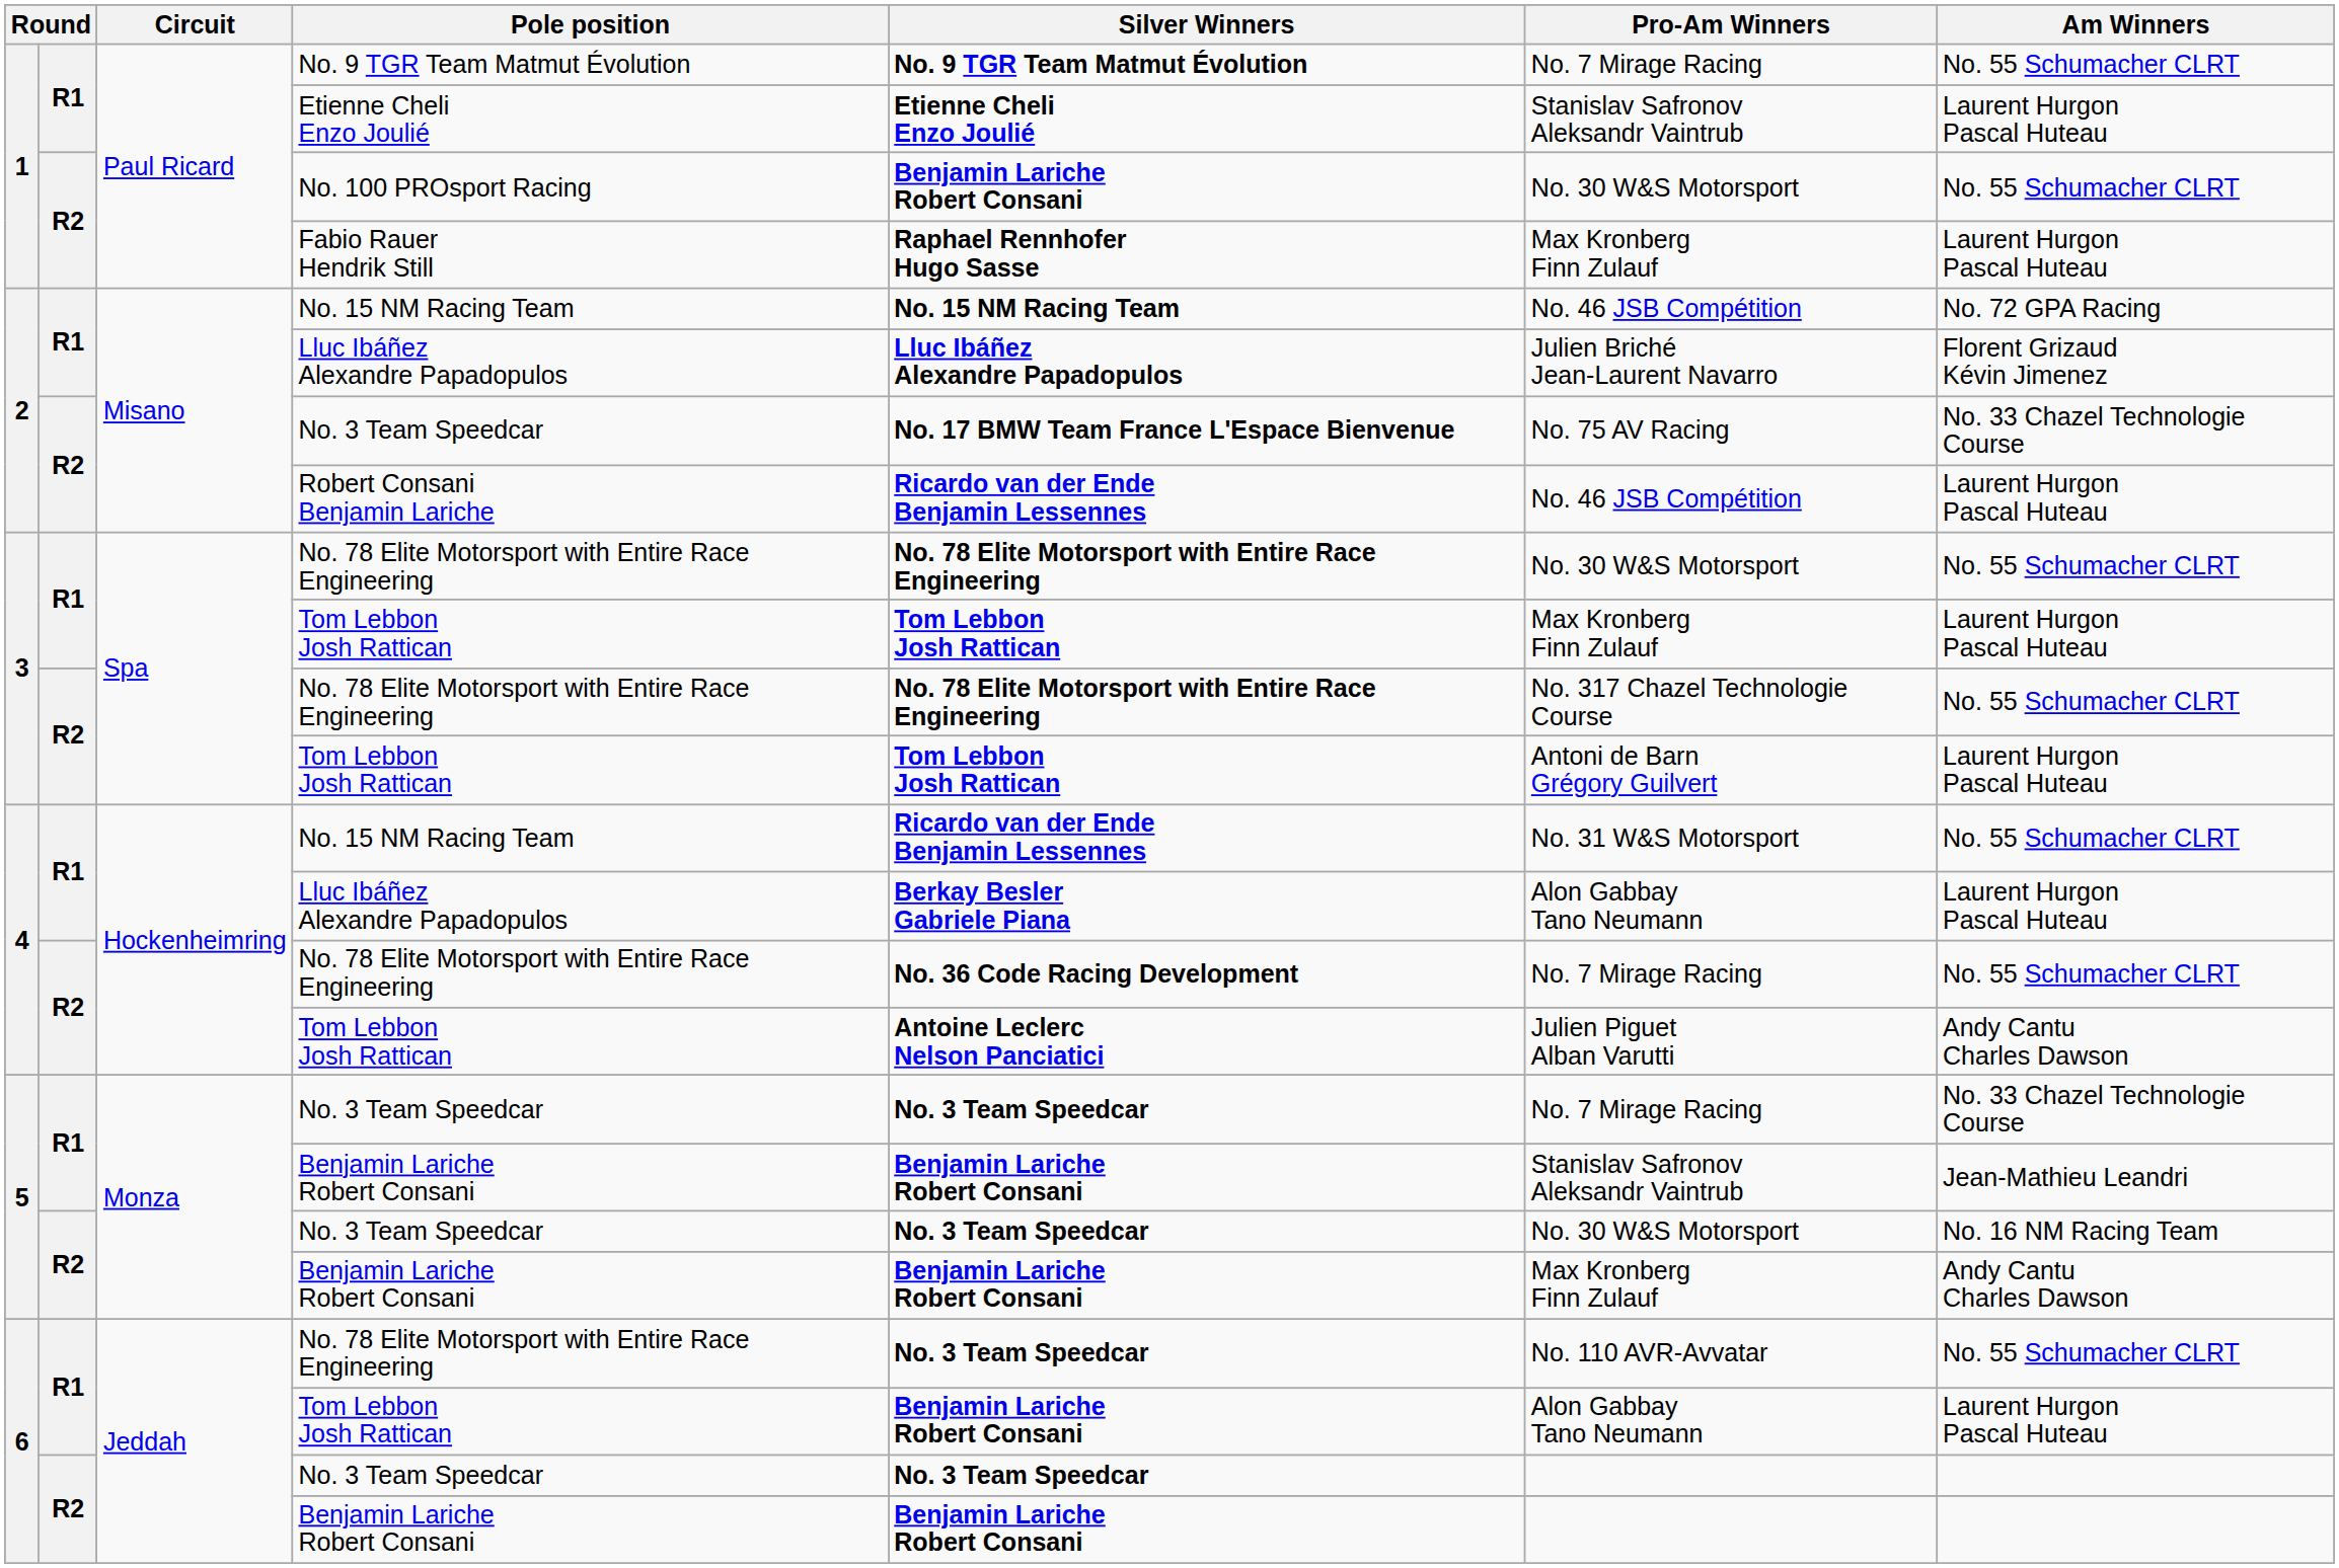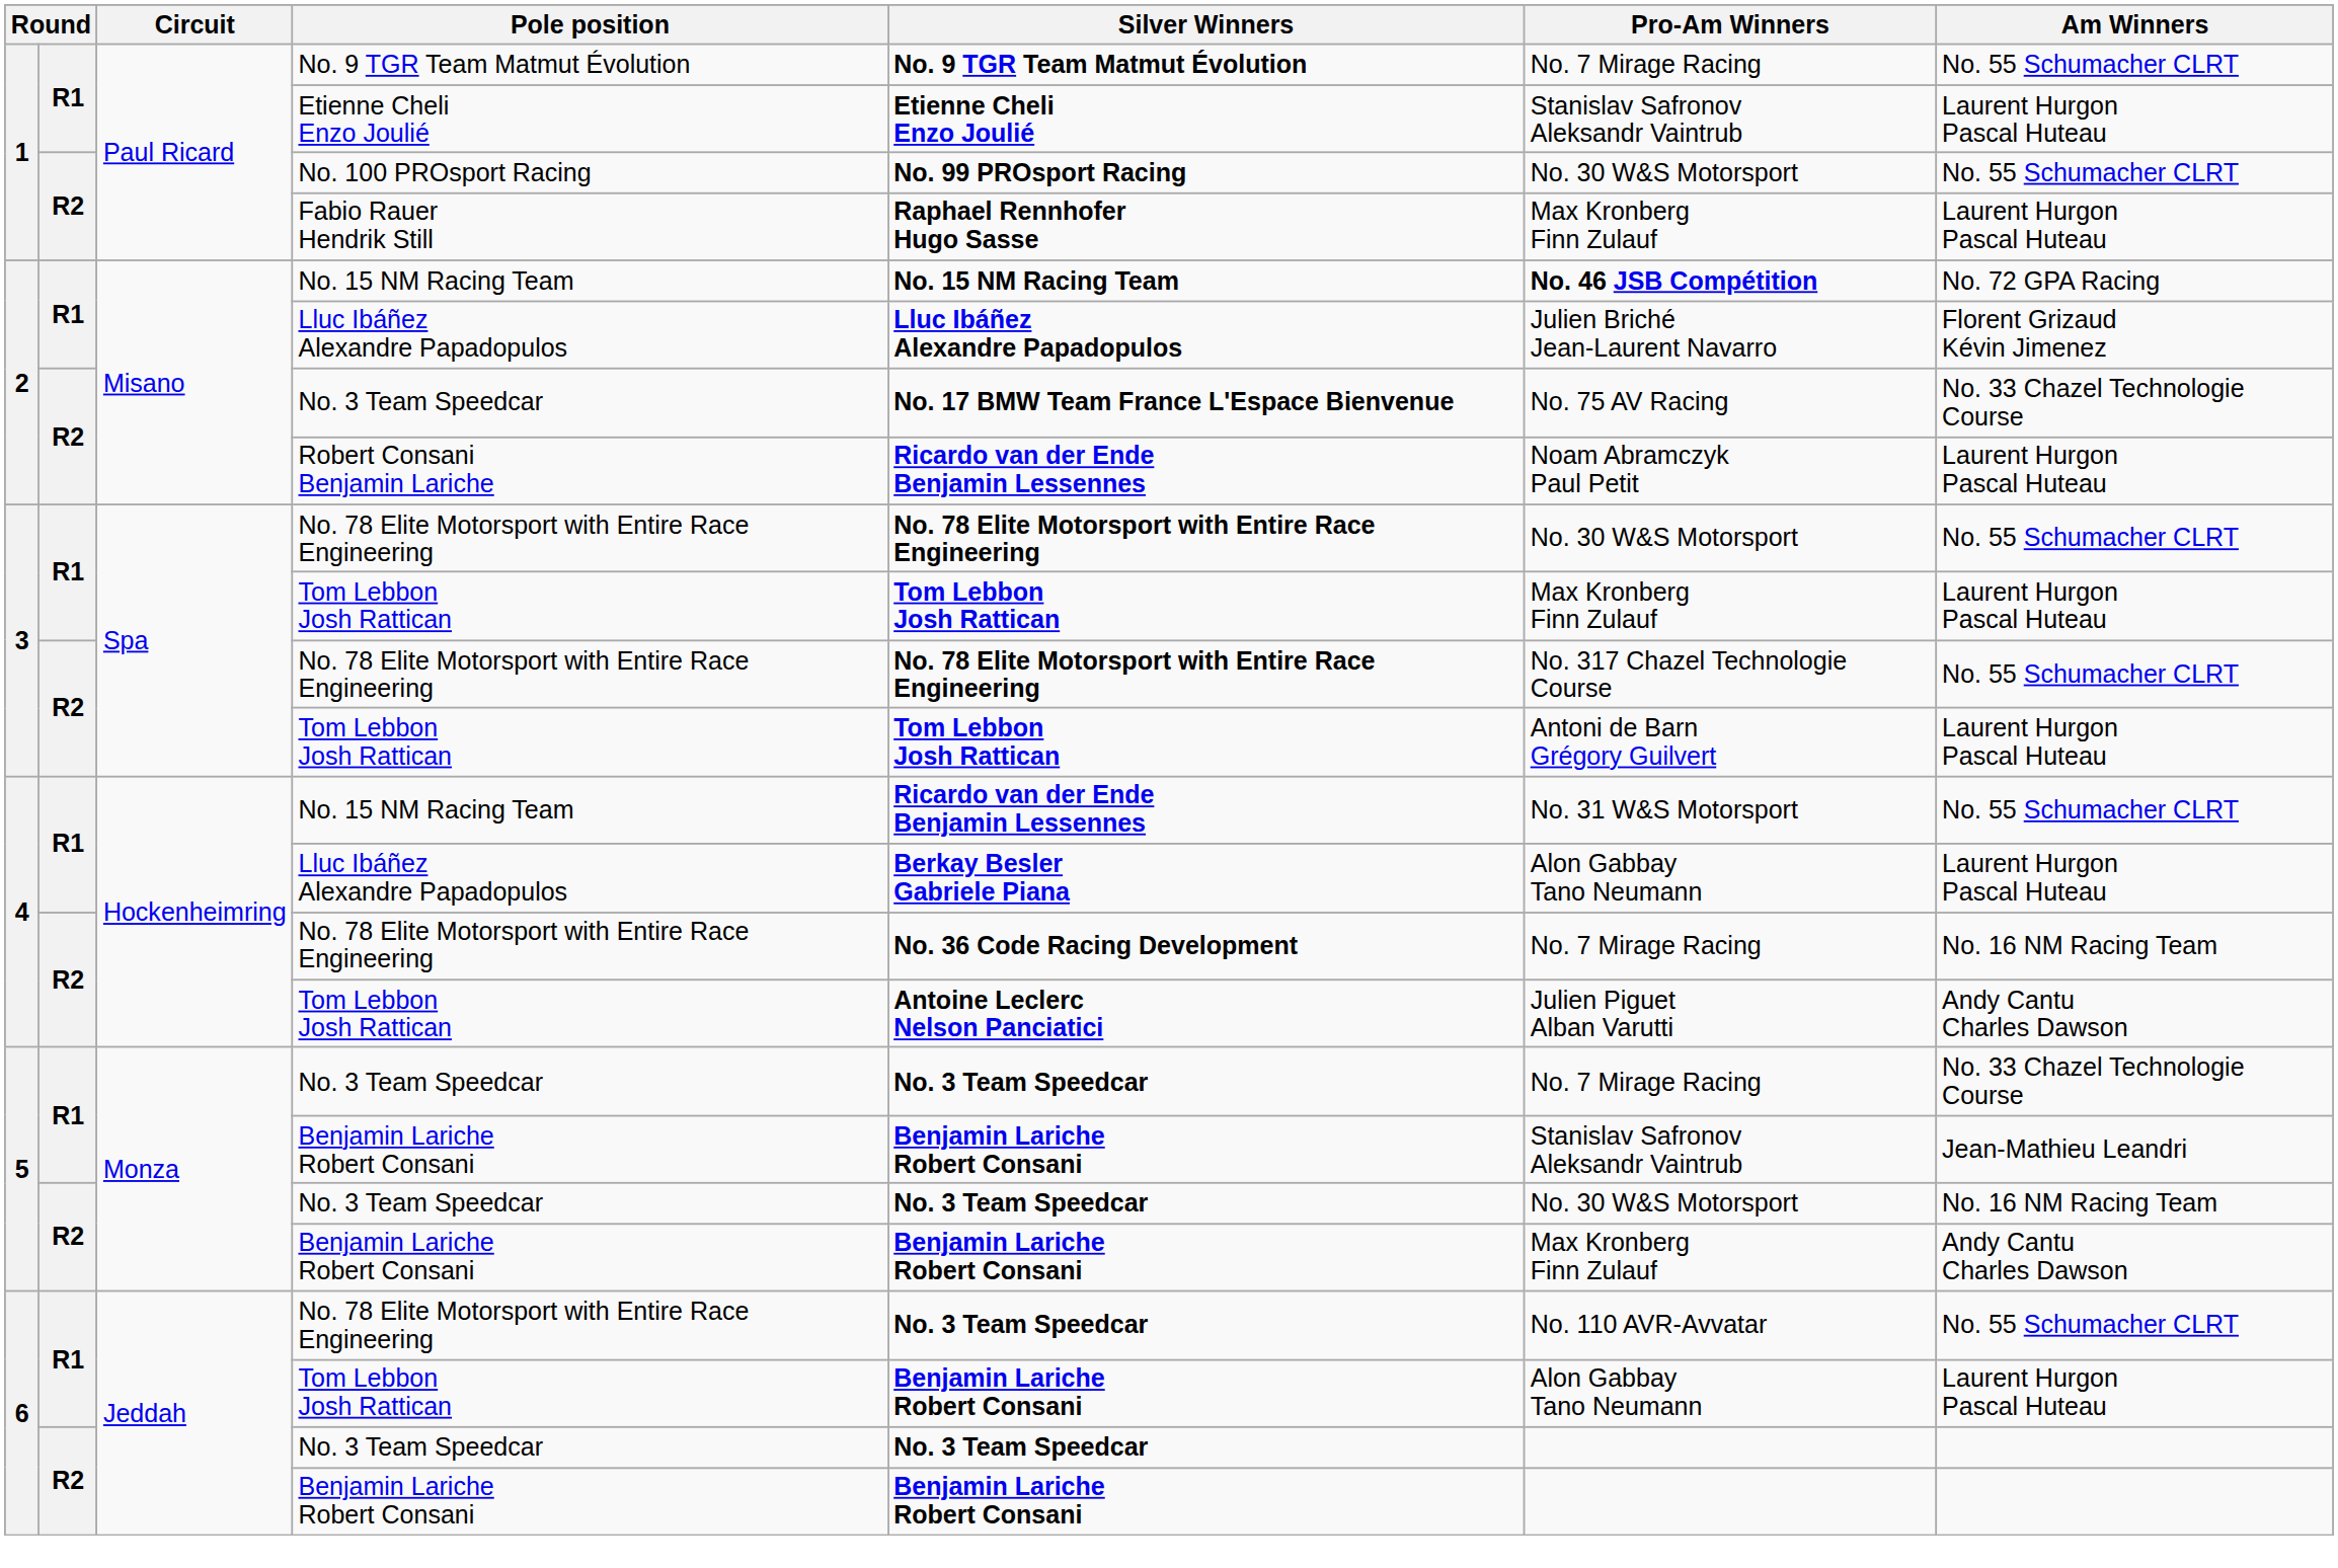 <table class="wikitable" style="font-size:85%;">
 <tr>
 <th colspan="2">Round</th>
 <th>Circuit</th>
 <th>Pole position</th>
 <th>Silver Winners</th>
 <th>Pro-Am Winners</th>
 <th>Am Winners</th>
 </tr>
 <tr>
 <th rowspan="4">1</th>
 <th rowspan="2">R1</th>
 <td rowspan="4"> <a href='#'>Paul Ricard</a></td>
 <td> No. 9 <a href='#'>TGR</a> Team Matmut Évolution</td>
 <td><strong> No. 9 <a href='#'>TGR</a> Team Matmut Évolution</strong></td>
 <td> No. 7 Mirage Racing</td>
 <td> No. 55 <a href='#'>Schumacher CLRT</a></td>
 </tr>
 <tr>
 <td> Etienne Cheli<br> <a href='#'>Enzo Joulié</a></td>
 <td><strong> Etienne Cheli<br> <a href='#'>Enzo Joulié</a></strong></td>
 <td> Stanislav Safronov<br> Aleksandr Vaintrub</td>
 <td> Laurent Hurgon<br> Pascal Huteau</td>
 </tr>
 <tr>
 <th rowspan="2">R2</th>
 <td> No. 100 PROsport Racing</td>
-<td><strong> <a href='#'>Benjamin Lariche</a><br> Robert Consani</strong></td>
+<td><strong> No. 99 PROsport Racing</strong></td>
 <td> No. 30 W&S Motorsport</td>
 <td> No. 55 <a href='#'>Schumacher CLRT</a></td>
 </tr>
 <tr>
 <td> Fabio Rauer<br> Hendrik Still</td>
 <td><strong> Raphael Rennhofer<br> Hugo Sasse</strong></td>
 <td> Max Kronberg<br> Finn Zulauf</td>
 <td> Laurent Hurgon<br> Pascal Huteau</td>
 </tr>
 <tr>
 <th rowspan="4">2</th>
 <th rowspan="2">R1</th>
 <td rowspan="4"> <a href='#'>Misano</a></td>
 <td> No. 15 NM Racing Team</td>
 <td><strong> No. 15 NM Racing Team</strong></td>
-<td> No. 46 <a href='#'>JSB Compétition</a></td>
+<td><strong> No. 46 <a href='#'>JSB Compétition</a></strong></td>
 <td> No. 72 GPA Racing</td>
 </tr>
 <tr>
 <td> <a href='#'>Lluc Ibáñez</a><br> Alexandre Papadopulos</td>
 <td><strong> <a href='#'>Lluc Ibáñez</a><br> Alexandre Papadopulos</strong></td>
 <td> Julien Briché<br> Jean-Laurent Navarro</td>
 <td> Florent Grizaud<br> Kévin Jimenez</td>
 </tr>
 <tr>
 <th rowspan="2">R2</th>
 <td> No. 3 Team Speedcar</td>
 <td><strong> No. 17 BMW Team France L'Espace Bienvenue</strong></td>
 <td> No. 75 AV Racing</td>
 <td> No. 33 Chazel Technologie Course</td>
 </tr>
 <tr>
 <td> Robert Consani<br> <a href='#'>Benjamin Lariche</a></td>
 <td><strong> <a href='#'>Ricardo van der Ende</a></strong><br><strong> <a href='#'>Benjamin Lessennes</a></strong></td>
-<td> No. 46 <a href='#'>JSB Compétition</a></td>
+<td> Noam Abramczyk<br> Paul Petit</td>
 <td> Laurent Hurgon<br> Pascal Huteau</td>
 </tr>
 <tr>
 <th rowspan="4">3</th>
 <th rowspan="2">R1</th>
 <td rowspan="4"> <a href='#'>Spa</a></td>
 <td> No. 78 Elite Motorsport with Entire Race Engineering</td>
 <td><strong> No. 78 Elite Motorsport with Entire Race Engineering</strong></td>
 <td> No. 30 W&S Motorsport</td>
 <td> No. 55 <a href='#'>Schumacher CLRT</a></td>
 </tr>
 <tr>
 <td> <a href='#'>Tom Lebbon</a><br> <a href='#'>Josh Rattican</a></td>
 <td><strong> <a href='#'>Tom Lebbon</a><br> <a href='#'>Josh Rattican</a></strong></td>
 <td> Max Kronberg<br> Finn Zulauf</td>
 <td> Laurent Hurgon<br> Pascal Huteau</td>
 </tr>
 <tr>
 <th rowspan="2">R2</th>
 <td> No. 78 Elite Motorsport with Entire Race Engineering</td>
 <td><strong> No. 78 Elite Motorsport with Entire Race Engineering</strong></td>
 <td> No. 317 Chazel Technologie Course</td>
 <td> No. 55 <a href='#'>Schumacher CLRT</a></td>
 </tr>
 <tr>
 <td> <a href='#'>Tom Lebbon</a><br> <a href='#'>Josh Rattican</a></td>
 <td><strong> <a href='#'>Tom Lebbon</a><br> <a href='#'>Josh Rattican</a></strong></td>
 <td> Antoni de Barn<br> <a href='#'>Grégory Guilvert</a></td>
 <td> Laurent Hurgon<br> Pascal Huteau</td>
 </tr>
 <tr>
 <th rowspan="4">4</th>
 <th rowspan="2">R1</th>
 <td rowspan="4"> <a href='#'>Hockenheimring</a></td>
 <td> No. 15 NM Racing Team</td>
 <td><strong> <a href='#'>Ricardo van der Ende</a></strong><br><strong> <a href='#'>Benjamin Lessennes</a></strong></td>
 <td> No. 31 W&S Motorsport</td>
 <td> No. 55 <a href='#'>Schumacher CLRT</a></td>
 </tr>
 <tr>
 <td> <a href='#'>Lluc Ibáñez</a><br> Alexandre Papadopulos</td>
 <td><strong> <a href='#'>Berkay Besler</a><br> <a href='#'>Gabriele Piana</a></strong></td>
 <td> Alon Gabbay<br> Tano Neumann</td>
 <td> Laurent Hurgon<br> Pascal Huteau</td>
 </tr>
 <tr>
 <th rowspan="2">R2</th>
 <td> No. 78 Elite Motorsport with Entire Race Engineering</td>
 <td><strong> No. 36 Code Racing Development</strong></td>
 <td> No. 7 Mirage Racing</td>
-<td> No. 55 <a href='#'>Schumacher CLRT</a></td>
+<td> No. 16 NM Racing Team</td>
 </tr>
 <tr>
 <td> <a href='#'>Tom Lebbon</a><br> <a href='#'>Josh Rattican</a></td>
 <td><strong> Antoine Leclerc<br> <a href='#'>Nelson Panciatici</a></strong></td>
 <td> Julien Piguet<br> Alban Varutti</td>
 <td> Andy Cantu<br> Charles Dawson</td>
 </tr>
 <tr>
 <th rowspan="4">5</th>
 <th rowspan="2">R1</th>
 <td rowspan="4"> <a href='#'>Monza</a></td>
 <td> No. 3 Team Speedcar</td>
 <td><strong> No. 3 Team Speedcar</strong></td>
 <td> No. 7 Mirage Racing</td>
 <td> No. 33 Chazel Technologie Course</td>
 </tr>
 <tr>
 <td> <a href='#'>Benjamin Lariche</a><br> Robert Consani</td>
 <td><strong> <a href='#'>Benjamin Lariche</a><br> Robert Consani</strong></td>
 <td> Stanislav Safronov<br> Aleksandr Vaintrub</td>
 <td> Jean-Mathieu Leandri</td>
 </tr>
 <tr>
 <th rowspan="2">R2</th>
 <td> No. 3 Team Speedcar</td>
 <td><strong> No. 3 Team Speedcar</strong></td>
 <td> No. 30 W&S Motorsport</td>
 <td> No. 16 NM Racing Team</td>
 </tr>
 <tr>
 <td> <a href='#'>Benjamin Lariche</a><br> Robert Consani</td>
 <td><strong> <a href='#'>Benjamin Lariche</a><br> Robert Consani</strong></td>
 <td> Max Kronberg<br> Finn Zulauf</td>
 <td> Andy Cantu<br> Charles Dawson</td>
 </tr>
 <tr>
 <th rowspan="4">6</th>
 <th rowspan="2">R1</th>
 <td rowspan="4"> <a href='#'>Jeddah</a></td>
 <td> No. 78 Elite Motorsport with Entire Race Engineering</td>
 <td><strong> No. 3 Team Speedcar</strong></td>
 <td><strong></strong> No. 110 AVR-Avvatar</td>
 <td> No. 55 <a href='#'>Schumacher CLRT</a></td>
 </tr>
 <tr>
 <td> <a href='#'>Tom Lebbon</a><br> <a href='#'>Josh Rattican</a></td>
 <td><strong> <a href='#'>Benjamin Lariche</a><br> Robert Consani</strong></td>
 <td> Alon Gabbay<br> Tano Neumann</td>
 <td> Laurent Hurgon<br> Pascal Huteau</td>
 </tr>
 <tr>
 <th rowspan="2">R2</th>
 <td> No. 3 Team Speedcar</td>
 <td><strong> No. 3 Team Speedcar</strong></td>
 <td></td>
 <td></td>
 </tr>
 <tr>
 <td> <a href='#'>Benjamin Lariche</a><br> Robert Consani</td>
 <td><strong> <a href='#'>Benjamin Lariche</a><br> Robert Consani</strong></td>
 <td></td>
 <td></td>
 </tr>
 </table>
